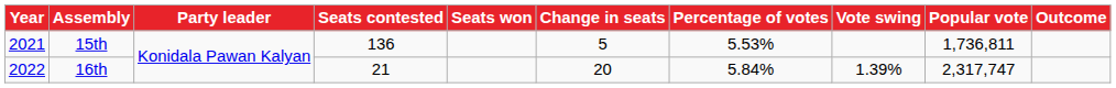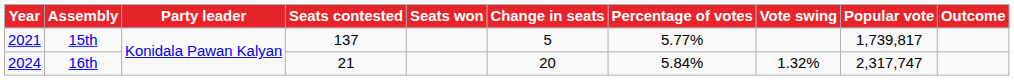 <table class="wikitable sortable" style="text-align:center">
 <tr>
 <th style="background-color:#E8232A;color:white">Year</th>
 <th style="background-color:#E8232A;color:white">Assembly</th>
 <th style="background-color:#E8232A;color:white">Party leader</th>
 <th style="background-color:#E8232A;color:white">Seats contested</th>
 <th style="background-color:#E8232A;color:white">Seats won</th>
 <th style="background-color:#E8232A;color:white">Change in seats</th>
 <th style="background-color:#E8232A;color:white">Percentage of votes</th>
 <th style="background-color:#E8232A;color:white">Vote swing</th>
 <th style="background-color:#E8232A;color:white">Popular vote</th>
 <th style="background-color:#E8232A;color:white">Outcome</th>
 </tr>
 <tr>
 <td><a href='#'>2021</a></td>
 <td><a href='#'>15th</a></td>
 <td rowspan=2><a href='#'>Konidala&nbsp;Pawan&nbsp;Kalyan</a></td>
-<td>136</td>
+<td>137</td>
 <td></td>
 <td> 5</td>
-<td>5.53%</td>
+<td>5.77%</td>
 <td></td>
-<td>1,736,811</td>
+<td>1,739,817</td>
 <td></td>
 </tr>
 <tr>
-<td><a href='#'>2022</a></td>
+<td><a href='#'>2024</a></td>
 <td><a href='#'>16th</a></td>
 <td>21</td>
 <td></td>
 <td> 20</td>
 <td>5.84%</td>
-<td> 1.39%</td>
+<td> 1.32%</td>
 <td>2,317,747</td>
 <td></td>
 </tr>
 </table>
